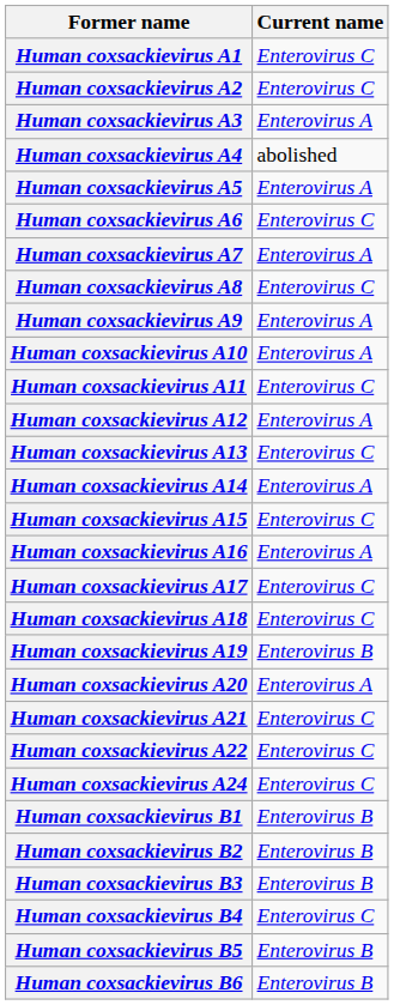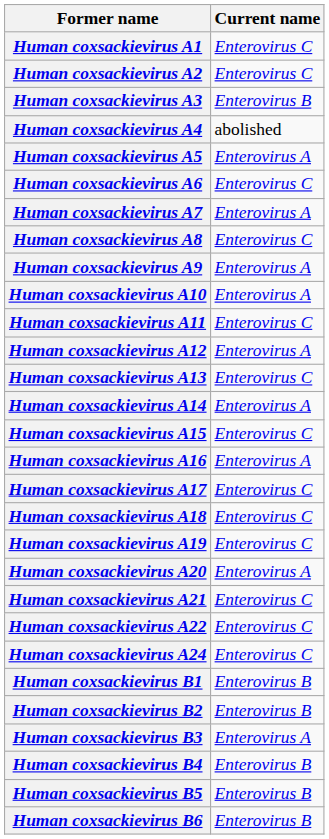 <table class="wikitable collapsible sortable">
 <tr>
 <th>Former name</th>
 <th>Current name</th>
 </tr>
 <tr>
 <th><em><a href='#'>Human coxsackievirus A1</a></em></th>
 <td><em><a href='#'>Enterovirus C</a></em></td>
 </tr>
 <tr>
 <th><em><a href='#'>Human coxsackievirus A2</a></em></th>
 <td><em><a href='#'>Enterovirus C</a></em></td>
 </tr>
 <tr>
 <th><em><a href='#'>Human coxsackievirus A3</a></em></th>
-<td><em><a href='#'>Enterovirus A</a></em></td>
+<td><em><a href='#'>Enterovirus B</a></em></td>
 </tr>
 <tr>
 <th><em><a href='#'>Human coxsackievirus A4</a></em></th>
 <td>abolished</td>
 </tr>
 <tr>
 <th><em><a href='#'>Human coxsackievirus A5</a></em></th>
 <td><em><a href='#'>Enterovirus A</a></em></td>
 </tr>
 <tr>
 <th><em><a href='#'>Human coxsackievirus A6</a></em></th>
 <td><em><a href='#'>Enterovirus C</a></em></td>
 </tr>
 <tr>
 <th><em><a href='#'>Human coxsackievirus A7</a></em></th>
 <td><em><a href='#'>Enterovirus A</a></em></td>
 </tr>
 <tr>
 <th><em><a href='#'>Human coxsackievirus A8</a></em></th>
 <td><em><a href='#'>Enterovirus C</a></em></td>
 </tr>
 <tr>
 <th><em><a href='#'>Human coxsackievirus A9</a></em></th>
 <td><em><a href='#'>Enterovirus A</a></em></td>
 </tr>
 <tr>
 <th><em><a href='#'>Human coxsackievirus A10</a></em></th>
 <td><em><a href='#'>Enterovirus A</a></em></td>
 </tr>
 <tr>
 <th><em><a href='#'>Human coxsackievirus A11</a></em></th>
 <td><em><a href='#'>Enterovirus C</a></em></td>
 </tr>
 <tr>
 <th><em><a href='#'>Human coxsackievirus A12</a></em></th>
 <td><em><a href='#'>Enterovirus A</a></em></td>
 </tr>
 <tr>
 <th><em><a href='#'>Human coxsackievirus A13</a></em></th>
 <td><em><a href='#'>Enterovirus C</a></em></td>
 </tr>
 <tr>
 <th><em><a href='#'>Human coxsackievirus A14</a></em></th>
 <td><em><a href='#'>Enterovirus A</a></em></td>
 </tr>
 <tr>
 <th><em><a href='#'>Human coxsackievirus A15</a></em></th>
 <td><em><a href='#'>Enterovirus C</a></em></td>
 </tr>
 <tr>
 <th><em><a href='#'>Human coxsackievirus A16</a></em></th>
 <td><em><a href='#'>Enterovirus A</a></em></td>
 </tr>
 <tr>
 <th><em><a href='#'>Human coxsackievirus A17</a></em></th>
 <td><em><a href='#'>Enterovirus C</a></em></td>
 </tr>
 <tr>
 <th><em><a href='#'>Human coxsackievirus A18</a></em></th>
 <td><em><a href='#'>Enterovirus C</a></em></td>
 </tr>
 <tr>
 <th><em><a href='#'>Human coxsackievirus A19</a></em></th>
-<td><em><a href='#'>Enterovirus B</a></em></td>
+<td><em><a href='#'>Enterovirus C</a></em></td>
 </tr>
 <tr>
 <th><em><a href='#'>Human coxsackievirus A20</a></em></th>
 <td><em><a href='#'>Enterovirus A</a></em></td>
 </tr>
 <tr>
 <th><em><a href='#'>Human coxsackievirus A21</a></em></th>
 <td><em><a href='#'>Enterovirus C</a></em></td>
 </tr>
 <tr>
 <th><em><a href='#'>Human coxsackievirus A22</a></em></th>
 <td><em><a href='#'>Enterovirus C</a></em></td>
 </tr>
 <tr>
 <th><em><a href='#'>Human coxsackievirus A24</a></em></th>
 <td><em><a href='#'>Enterovirus C</a></em></td>
 </tr>
 <tr>
 <th><em><a href='#'>Human coxsackievirus B1</a></em></th>
 <td><em><a href='#'>Enterovirus B</a></em></td>
 </tr>
 <tr>
 <th><em><a href='#'>Human coxsackievirus B2</a></em></th>
 <td><em><a href='#'>Enterovirus B</a></em></td>
 </tr>
 <tr>
 <th><em><a href='#'>Human coxsackievirus B3</a></em></th>
-<td><em><a href='#'>Enterovirus B</a></em></td>
+<td><em><a href='#'>Enterovirus A</a></em></td>
 </tr>
 <tr>
 <th><em><a href='#'>Human coxsackievirus B4</a></em></th>
-<td><em><a href='#'>Enterovirus C</a></em></td>
+<td><em><a href='#'>Enterovirus B</a></em></td>
 </tr>
 <tr>
 <th><em><a href='#'>Human coxsackievirus B5</a></em></th>
 <td><em><a href='#'>Enterovirus B</a></em></td>
 </tr>
 <tr>
 <th><em><a href='#'>Human coxsackievirus B6</a></em></th>
 <td><em><a href='#'>Enterovirus B</a></em></td>
 </tr>
 </table>
